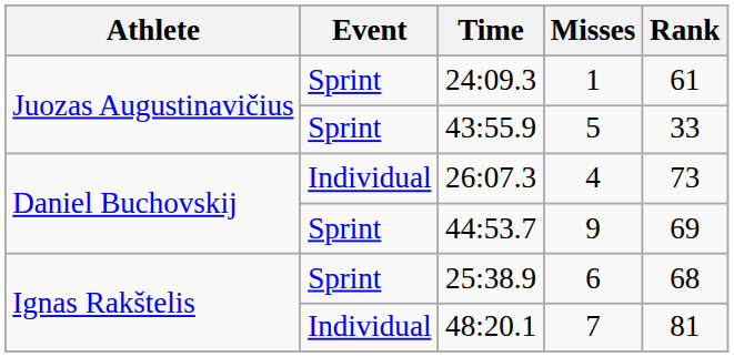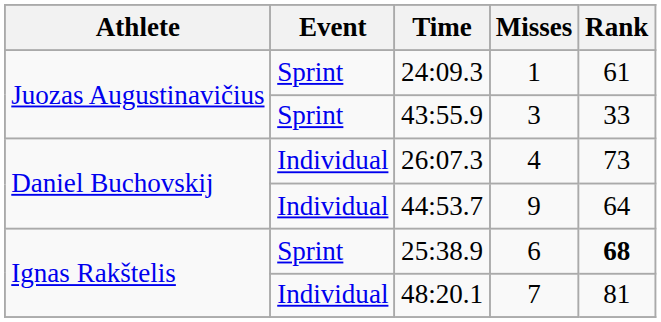 <table class="wikitable" style="font-size:90%">
 <tr>
 <th>Athlete</th>
 <th>Event</th>
 <th>Time</th>
 <th>Misses</th>
 <th>Rank</th>
 </tr>
 <tr align=center>
 <td align=left rowspan=2><a href='#'>Juozas Augustinavičius</a></td>
 <td align=left><a href='#'>Sprint</a></td>
 <td>24:09.3</td>
 <td>1</td>
 <td>61</td>
 </tr>
 <tr align=center>
 <td align=left><a href='#'>Sprint</a></td>
 <td>43:55.9</td>
-<td>5</td>
+<td>3</td>
 <td>33</td>
 </tr>
 <tr align=center>
 <td align=left rowspan=2><a href='#'>Daniel Buchovskij</a></td>
 <td align=left><a href='#'>Individual</a></td>
 <td>26:07.3</td>
 <td>4</td>
 <td>73</td>
 </tr>
 <tr align=center>
-<td align=left><a href='#'>Sprint</a></td>
+<td align=left><a href='#'>Individual</a></td>
 <td>44:53.7</td>
 <td>9</td>
-<td>69</td>
+<td>64</td>
 </tr>
 <tr align=center>
 <td align=left rowspan=2><a href='#'>Ignas Rakštelis</a></td>
 <td align=left><a href='#'>Sprint</a></td>
 <td>25:38.9</td>
 <td>6</td>
-<td>68</td>
+<td><strong>68</strong></td>
 </tr>
 <tr align=center>
 <td align=left><a href='#'>Individual</a></td>
 <td>48:20.1</td>
 <td>7</td>
 <td>81</td>
 </tr>
 </table>
